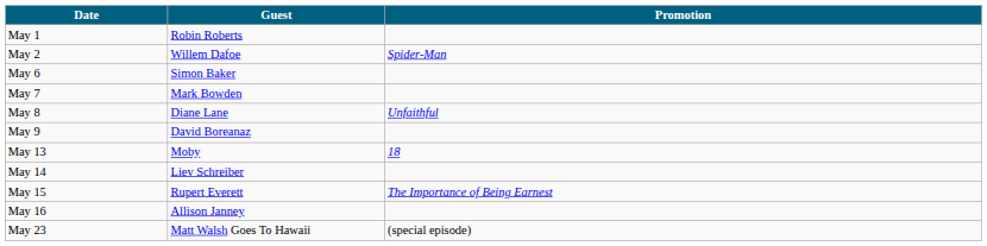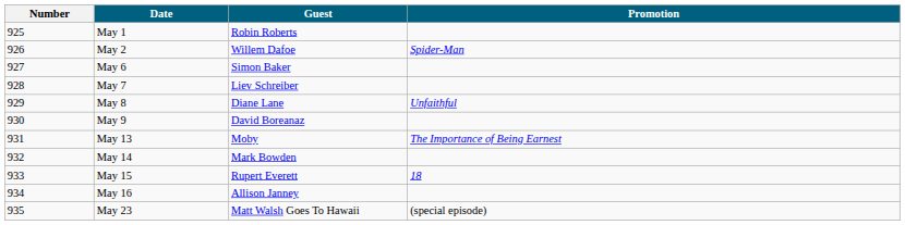 <table class="wikitable" width="100%">
 <tr bgcolor="#CCCCCC">
+<th>Number</th>
 <th width="15%" style="background:#006080; color:#FFFFFF">Date</th>
 <th width="20%" style="background:#006080; color:#FFFFFF">Guest</th>
 <th width="55%" style="background:#006080; color:#FFFFFF">Promotion</th>
 </tr>
 <tr>
+<td>925</td>
 <td>May 1</td>
 <td><a href='#'>Robin Roberts</a></td>
 <td></td>
 </tr>
 <tr>
+<td>926</td>
 <td>May 2</td>
 <td><a href='#'>Willem Dafoe</a></td>
 <td><em><a href='#'>Spider-Man</a></em></td>
 </tr>
 <tr>
+<td>927</td>
 <td>May 6</td>
 <td><a href='#'>Simon Baker</a></td>
 <td></td>
 </tr>
 <tr>
+<td>928</td>
 <td>May 7</td>
-<td><a href='#'>Mark Bowden</a></td>
+<td><a href='#'>Liev Schreiber</a></td>
 <td></td>
 </tr>
 <tr>
+<td>929</td>
 <td>May 8</td>
 <td><a href='#'>Diane Lane</a></td>
 <td><em><a href='#'>Unfaithful</a></em></td>
 </tr>
 <tr>
+<td>930</td>
 <td>May 9</td>
 <td><a href='#'>David Boreanaz</a></td>
 <td></td>
 </tr>
 <tr>
+<td>931</td>
 <td>May 13</td>
 <td><a href='#'>Moby</a></td>
+<td><em><a href='#'>The Importance of Being Earnest</a></em></td>
+</tr>
+<tr>
+<td>932</td>
+<td>May 14</td>
+<td><a href='#'>Mark Bowden</a></td>
+<td></td>
+</tr>
+<tr>
+<td>933</td>
+<td>May 15</td>
+<td><a href='#'>Rupert Everett</a></td>
 <td><em><a href='#'>18</a></em></td>
 </tr>
 <tr>
-<td>May 14</td>
-<td><a href='#'>Liev Schreiber</a></td>
-<td></td>
-</tr>
-<tr>
-<td>May 15</td>
-<td><a href='#'>Rupert Everett</a></td>
-<td><em><a href='#'>The Importance of Being Earnest</a></em></td>
-</tr>
-<tr>
+<td>934</td>
 <td>May 16</td>
 <td><a href='#'>Allison Janney</a></td>
 <td></td>
 </tr>
 <tr>
+<td>935</td>
 <td>May 23</td>
 <td><a href='#'>Matt Walsh</a> Goes To Hawaii</td>
 <td>(special episode)</td>
 </tr>
 </table>
